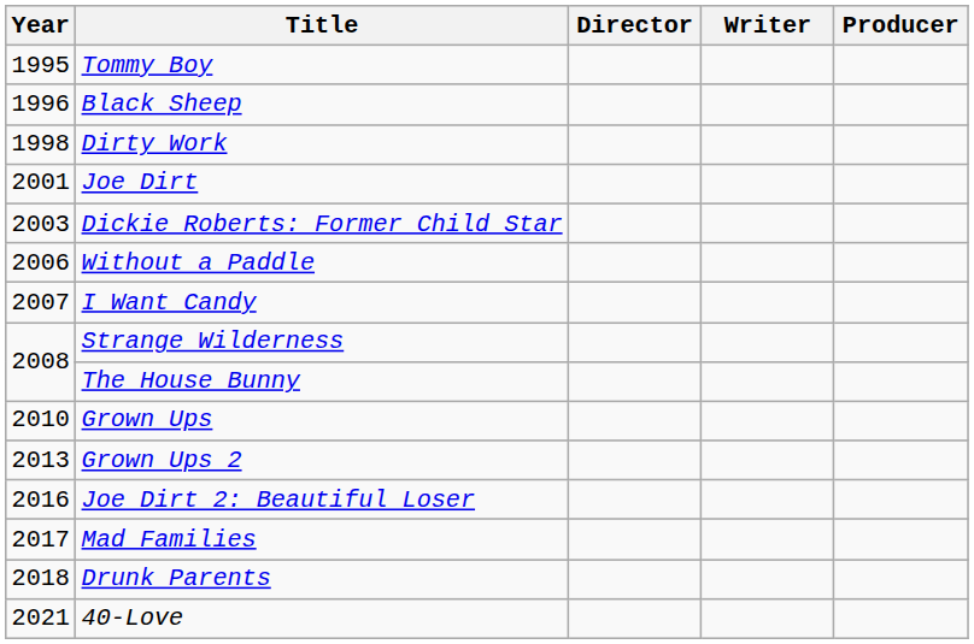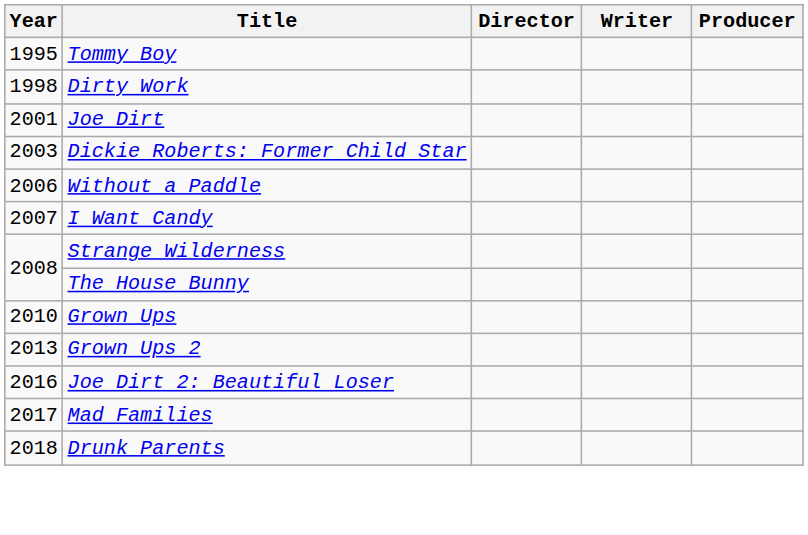 <table class="wikitable">
 <tr>
 <th>Year</th>
 <th>Title</th>
 <th width=65>Director</th>
 <th width=65>Writer</th>
 <th width=65>Producer</th>
 </tr>
 <tr>
 <td>1995</td>
 <td><em><a href='#'>Tommy Boy</a></em></td>
-<td></td>
-<td></td>
-<td></td>
-</tr>
-<tr>
-<td>1996</td>
-<td><em><a href='#'>Black Sheep</a></em></td>
 <td></td>
 <td></td>
 <td></td>
 </tr>
 <tr>
 <td>1998</td>
 <td><em><a href='#'>Dirty Work</a></em></td>
 <td></td>
 <td></td>
 <td></td>
 </tr>
 <tr>
 <td>2001</td>
 <td><em><a href='#'>Joe Dirt</a></em></td>
 <td></td>
 <td></td>
 <td></td>
 </tr>
 <tr>
 <td>2003</td>
 <td><em><a href='#'>Dickie Roberts: Former Child Star</a></em></td>
 <td></td>
 <td></td>
 <td></td>
 </tr>
 <tr>
 <td>2006</td>
 <td><em><a href='#'>Without a Paddle</a></em></td>
 <td></td>
 <td></td>
 <td></td>
 </tr>
 <tr>
 <td>2007</td>
 <td><em><a href='#'>I Want Candy</a></em></td>
 <td></td>
 <td></td>
 <td></td>
 </tr>
 <tr>
 <td rowspan=2>2008</td>
 <td><em><a href='#'>Strange Wilderness</a></em></td>
 <td></td>
 <td></td>
 <td></td>
 </tr>
 <tr>
 <td><em><a href='#'>The House Bunny</a></em></td>
 <td></td>
 <td></td>
 <td></td>
 </tr>
 <tr>
 <td>2010</td>
 <td><em><a href='#'>Grown Ups</a></em></td>
 <td></td>
 <td></td>
 <td></td>
 </tr>
 <tr>
 <td>2013</td>
 <td><em><a href='#'>Grown Ups 2</a></em></td>
 <td></td>
 <td></td>
 <td></td>
 </tr>
 <tr>
 <td>2016</td>
 <td><em><a href='#'>Joe Dirt 2: Beautiful Loser</a></em></td>
 <td></td>
 <td></td>
 <td></td>
 </tr>
 <tr>
 <td>2017</td>
 <td><em><a href='#'>Mad Families</a></em></td>
 <td></td>
 <td></td>
 <td></td>
 </tr>
 <tr>
 <td>2018</td>
 <td><em><a href='#'>Drunk Parents</a></em></td>
 <td></td>
 <td></td>
 <td></td>
 </tr>
-<tr>
-<td>2021</td>
-<td><em>40-Love</em></td>
-<td></td>
-<td></td>
-<td></td>
-</tr>
 </table>
